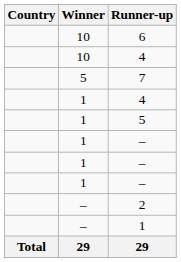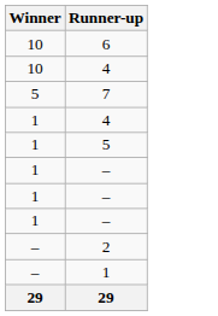 <table class="wikitable sortable" style="text-align:center">
 <tr>
-<th>Country</th>
 <th>Winner</th>
 <th>Runner-up</th>
 </tr>
 <tr>
-<td align=left></td>
 <td>10</td>
 <td>6</td>
 </tr>
 <tr>
-<td align=left></td>
 <td>10</td>
 <td>4</td>
 </tr>
 <tr>
-<td align=left></td>
 <td>5</td>
 <td>7</td>
 </tr>
 <tr>
-<td align=left></td>
 <td>1</td>
 <td>4</td>
 </tr>
 <tr>
-<td align=left></td>
 <td>1</td>
 <td>5</td>
 </tr>
 <tr>
-<td align=left></td>
 <td>1</td>
 <td>–</td>
 </tr>
 <tr>
-<td align=left></td>
 <td>1</td>
 <td>–</td>
 </tr>
 <tr>
-<td align=left></td>
 <td>1</td>
 <td>–</td>
 </tr>
 <tr>
-<td align=left></td>
 <td>–</td>
 <td>2</td>
 </tr>
 <tr>
-<td align=left></td>
 <td>–</td>
 <td>1</td>
 </tr>
 <tr>
-<th>Total</th>
 <th>29</th>
 <th>29</th>
 </tr>
 </table>
